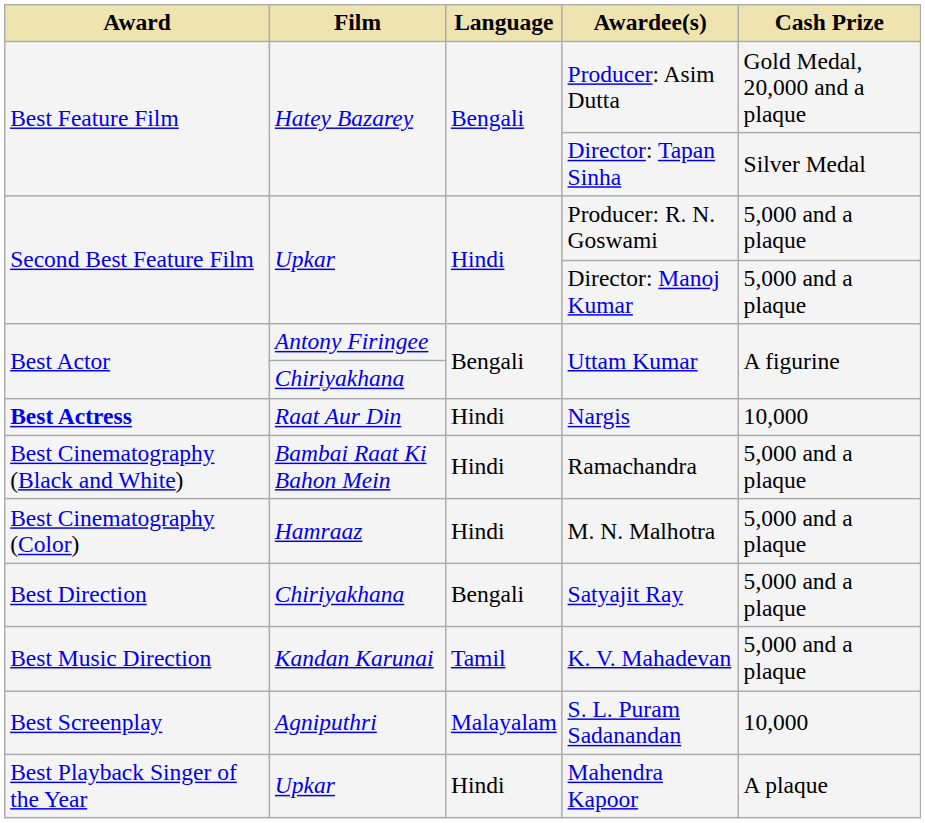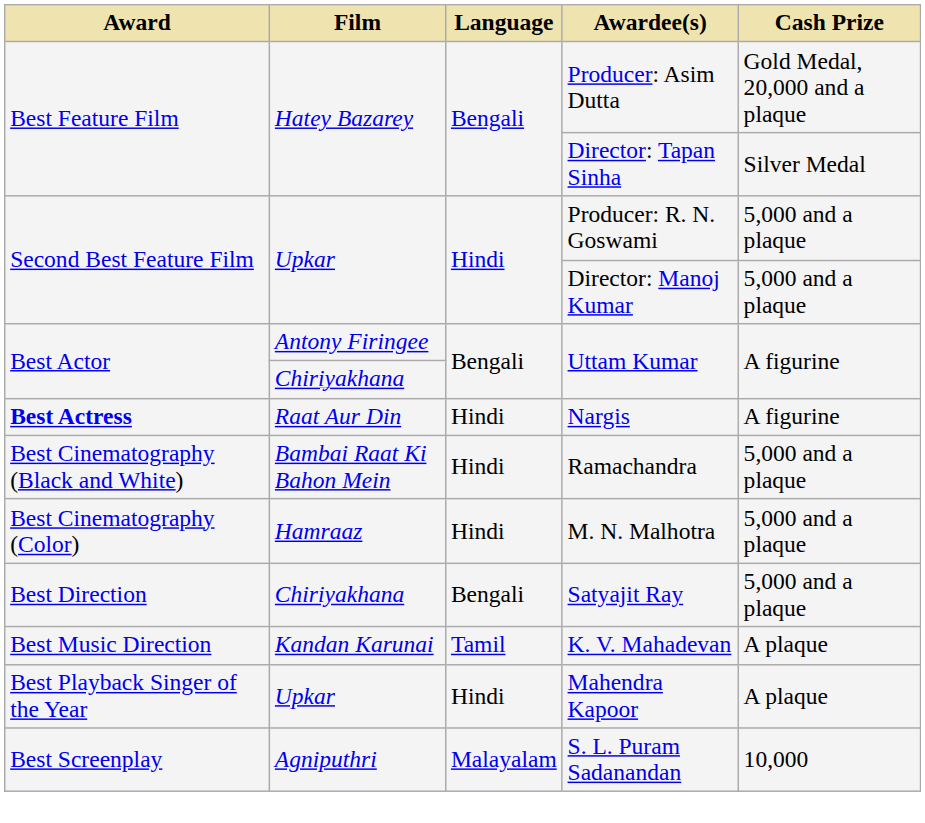 <table class="wikitable sortable" style="width:100%;">
 <tr>
 <th style="background-color:#EFE4B0;width:31%;">Award</th>
 <th style="background-color:#EFE4B0;width:20%;">Film</th>
 <th style="background-color:#EFE4B0;width:7%;">Language</th>
 <th style="background-color:#EFE4B0;width:20%;">Awardee(s)</th>
 <th style="background-color:#EFE4B0;width:22%;">Cash Prize</th>
 </tr>
 <tr style="background-color:#F4F4F4">
 <td rowspan="2"><a href='#'>Best Feature Film</a></td>
 <td rowspan="2"><em><a href='#'>Hatey Bazarey</a></em></td>
 <td rowspan="2"><a href='#'>Bengali</a></td>
 <td><a href='#'>Producer</a>: Asim Dutta</td>
 <td>Gold Medal, 20,000 and a plaque</td>
 </tr>
 <tr style="background-color:#F4F4F4">
 <td><a href='#'>Director</a>: <a href='#'>Tapan Sinha</a></td>
 <td>Silver Medal</td>
 </tr>
 <tr style="background-color:#F4F4F4">
 <td rowspan="2"><a href='#'>Second Best Feature Film</a></td>
 <td rowspan="2"><em><a href='#'>Upkar</a></em></td>
 <td rowspan="2"><a href='#'>Hindi</a></td>
 <td>Producer:  R. N. Goswami</td>
 <td>5,000 and a plaque</td>
 </tr>
 <tr style="background-color:#F4F4F4">
 <td>Director: <a href='#'>Manoj Kumar</a></td>
 <td>5,000 and a plaque</td>
 </tr>
 <tr style="background-color:#F4F4F4">
 <td rowspan="2"><a href='#'>Best Actor</a></td>
 <td><em><a href='#'>Antony Firingee</a></em></td>
 <td rowspan="2">Bengali</td>
 <td rowspan="2"><a href='#'>Uttam Kumar</a></td>
 <td rowspan="2">A figurine</td>
 </tr>
 <tr style="background-color:#F4F4F4">
 <td><em><a href='#'>Chiriyakhana</a></em></td>
 </tr>
 <tr style="background-color:#F4F4F4">
 <td><strong><a href='#'>Best Actress</a></strong></td>
 <td><em><a href='#'>Raat Aur Din</a></em></td>
 <td>Hindi</td>
 <td><a href='#'>Nargis</a></td>
-<td>10,000</td>
+<td>A figurine</td>
 </tr>
 <tr style="background-color:#F4F4F4">
 <td><a href='#'>Best Cinematography</a> (<a href='#'>Black and White</a>)</td>
 <td><em><a href='#'>Bambai Raat Ki Bahon Mein</a></em></td>
 <td>Hindi</td>
 <td>Ramachandra</td>
 <td>5,000 and a plaque</td>
 </tr>
 <tr style="background-color:#F4F4F4">
 <td><a href='#'>Best Cinematography</a> (<a href='#'>Color</a>)</td>
 <td><em><a href='#'>Hamraaz</a></em></td>
 <td>Hindi</td>
 <td>M. N. Malhotra</td>
 <td>5,000 and a plaque</td>
 </tr>
 <tr style="background-color:#F4F4F4">
 <td><a href='#'>Best Direction</a></td>
 <td><em><a href='#'>Chiriyakhana</a></em></td>
 <td>Bengali</td>
 <td><a href='#'>Satyajit Ray</a></td>
 <td>5,000 and a plaque</td>
 </tr>
 <tr style="background-color:#F4F4F4">
 <td><a href='#'>Best Music Direction</a></td>
 <td><em><a href='#'>Kandan Karunai</a></em></td>
 <td><a href='#'>Tamil</a></td>
 <td><a href='#'>K. V. Mahadevan</a></td>
-<td>5,000 and a plaque</td>
+<td>A plaque</td>
+</tr>
+<tr style="background-color:#F4F4F4">
+<td><a href='#'>Best Playback Singer of the Year</a></td>
+<td><em><a href='#'>Upkar</a></em><br></td>
+<td>Hindi</td>
+<td><a href='#'>Mahendra Kapoor</a></td>
+<td>A plaque</td>
 </tr>
 <tr style="background-color:#F4F4F4">
 <td><a href='#'>Best Screenplay</a></td>
 <td><em><a href='#'>Agniputhri</a></em></td>
 <td><a href='#'>Malayalam</a></td>
 <td><a href='#'>S. L. Puram Sadanandan</a></td>
 <td>10,000</td>
 </tr>
-<tr style="background-color:#F4F4F4">
-<td><a href='#'>Best Playback Singer of the Year</a></td>
-<td><em><a href='#'>Upkar</a></em><br></td>
-<td>Hindi</td>
-<td><a href='#'>Mahendra Kapoor</a></td>
-<td>A plaque</td>
-</tr>
 </table>
